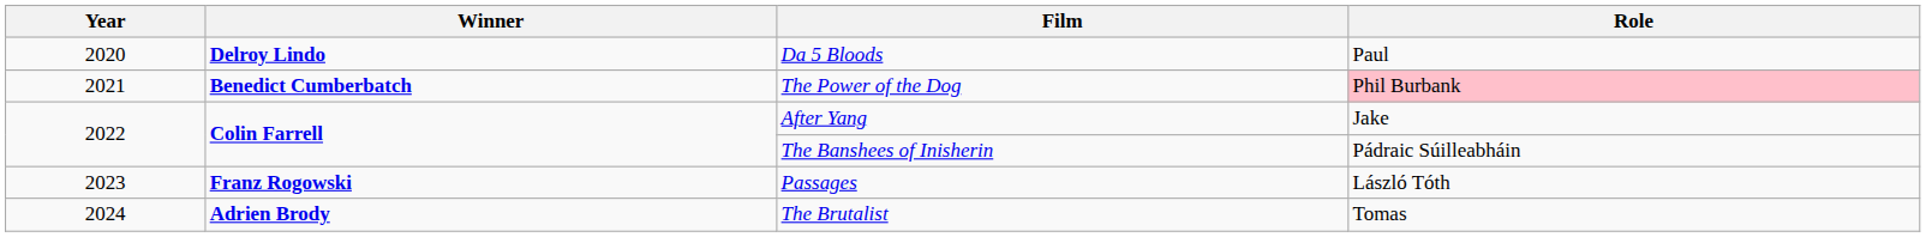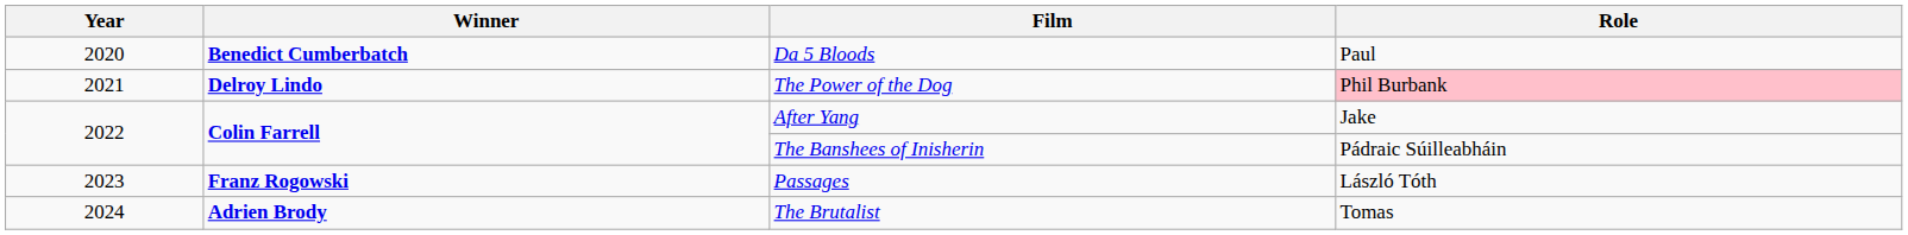 <table class="wikitable" width="95%" cellpadding="5">
 <tr>
 <th width="100"><strong>Year</strong></th>
 <th width="300"><strong>Winner</strong></th>
 <th width="300"><strong>Film</strong></th>
 <th width="300"><strong>Role</strong></th>
 </tr>
 <tr>
 <td style="text-align:center;">2020</td>
-<td><strong><a href='#'>Delroy Lindo</a></strong></td>
+<td><strong><a href='#'>Benedict Cumberbatch</a></strong></td>
 <td><em><a href='#'>Da 5 Bloods</a></em></td>
 <td>Paul</td>
 </tr>
 <tr>
 <td style="text-align:center;">2021</td>
-<td><strong><a href='#'>Benedict Cumberbatch</a></strong></td>
+<td><strong><a href='#'>Delroy Lindo</a></strong></td>
 <td><em><a href='#'>The Power of the Dog</a></em></td>
 <td style="background: pink;">Phil Burbank</td>
 </tr>
 <tr>
 <td rowspan=2 style="text-align:center;">2022</td>
 <td rowspan=2><strong><a href='#'>Colin Farrell</a></strong></td>
 <td><em><a href='#'>After Yang</a></em></td>
 <td>Jake</td>
 </tr>
 <tr>
 <td><em><a href='#'>The Banshees of Inisherin</a></em></td>
 <td>Pádraic Súilleabháin</td>
 </tr>
 <tr>
 <td style="text-align:center;">2023</td>
 <td><strong><a href='#'>Franz Rogowski</a></strong></td>
 <td><em><a href='#'>Passages</a></em></td>
 <td>László Tóth</td>
 </tr>
 <tr>
 <td style="text-align:center;">2024</td>
 <td><strong><a href='#'>Adrien Brody</a></strong></td>
 <td><em><a href='#'>The Brutalist</a></em></td>
 <td>Tomas</td>
 </tr>
 </table>
